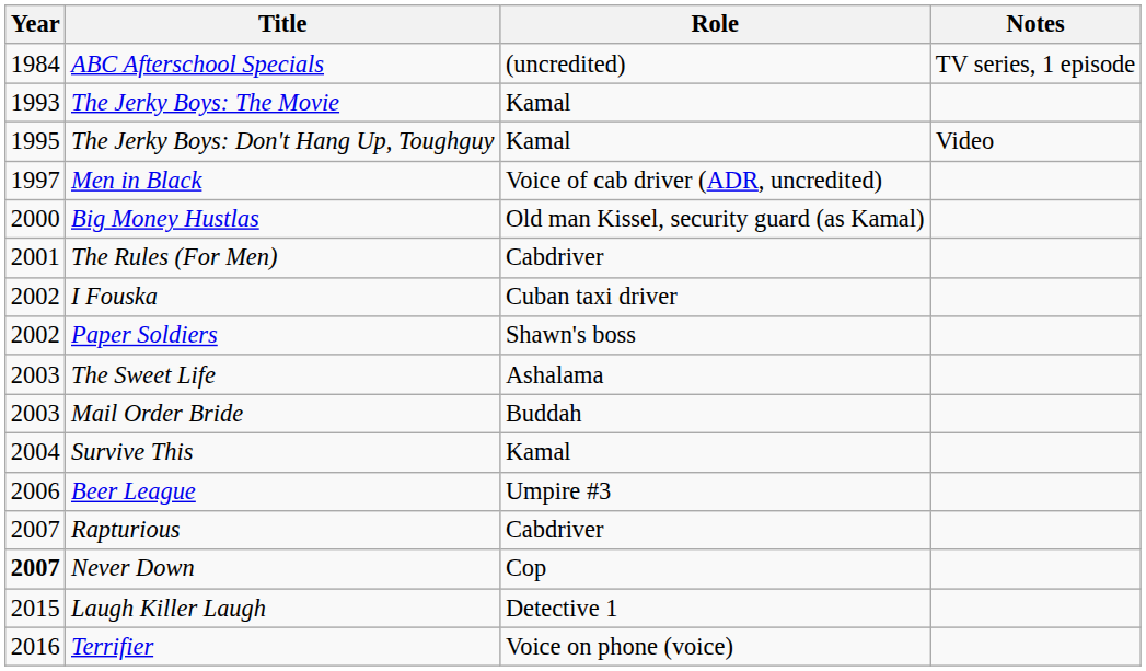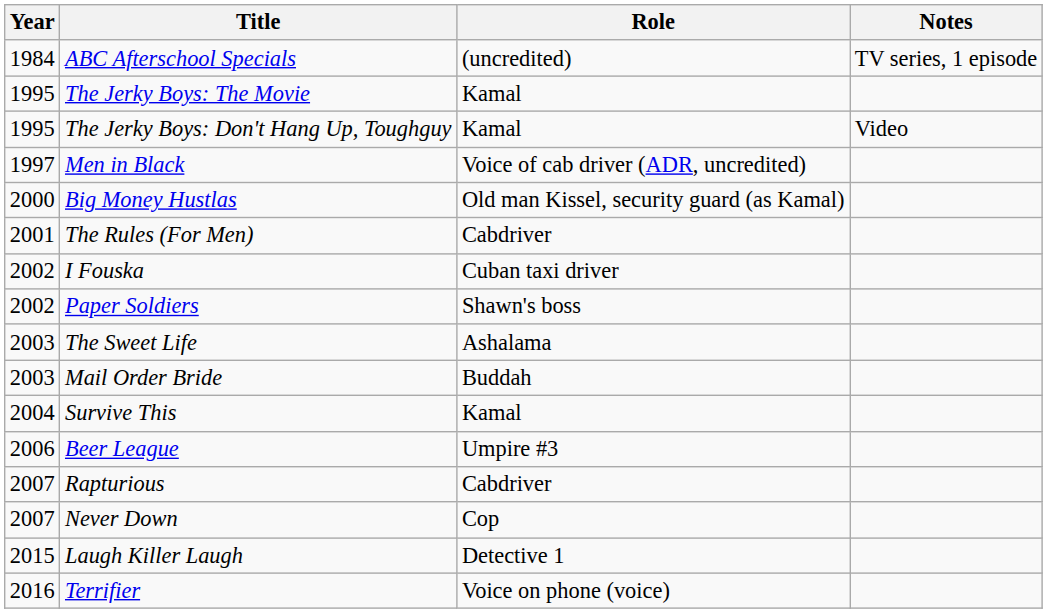 <table class="wikitable sortable">
 <tr>
 <th>Year</th>
 <th>Title</th>
 <th>Role</th>
 <th>Notes</th>
 </tr>
 <tr>
 <td>1984</td>
 <td><em><a href='#'>ABC Afterschool Specials</a></em></td>
 <td>(uncredited)</td>
 <td>TV series, 1 episode</td>
 </tr>
 <tr>
-<td>1993</td>
+<td>1995</td>
 <td><em><a href='#'>The Jerky Boys: The Movie</a></em></td>
 <td>Kamal</td>
 <td></td>
 </tr>
 <tr>
 <td>1995</td>
 <td><em>The Jerky Boys: Don't Hang Up, Toughguy</em></td>
 <td>Kamal</td>
 <td>Video</td>
 </tr>
 <tr>
 <td>1997</td>
 <td><em><a href='#'>Men in Black</a></em></td>
 <td>Voice of cab driver (<a href='#'>ADR</a>, uncredited)</td>
 <td></td>
 </tr>
 <tr>
 <td>2000</td>
 <td><em><a href='#'>Big Money Hustlas</a></em></td>
 <td>Old man Kissel, security guard (as Kamal)</td>
 <td></td>
 </tr>
 <tr>
 <td>2001</td>
 <td><em>The Rules (For Men)</em></td>
 <td>Cabdriver</td>
 <td></td>
 </tr>
 <tr>
 <td>2002</td>
 <td><em>I Fouska</em></td>
 <td>Cuban taxi driver</td>
 <td></td>
 </tr>
 <tr>
 <td>2002</td>
 <td><em><a href='#'>Paper Soldiers</a></em></td>
 <td>Shawn's boss</td>
 <td></td>
 </tr>
 <tr>
 <td>2003</td>
 <td><em>The Sweet Life</em></td>
 <td>Ashalama</td>
 <td></td>
 </tr>
 <tr>
 <td>2003</td>
 <td><em>Mail Order Bride</em></td>
 <td>Buddah</td>
 <td></td>
 </tr>
 <tr>
 <td>2004</td>
 <td><em>Survive This</em></td>
 <td>Kamal</td>
 <td></td>
 </tr>
 <tr>
 <td>2006</td>
 <td><em><a href='#'>Beer League</a></em></td>
 <td>Umpire #3</td>
 <td></td>
 </tr>
 <tr>
 <td>2007</td>
 <td><em>Rapturious</em></td>
 <td>Cabdriver</td>
 <td></td>
 </tr>
 <tr>
-<td><strong>2007</strong></td>
+<td>2007</td>
 <td><em>Never Down</em></td>
 <td>Cop</td>
 <td></td>
 </tr>
 <tr>
 <td>2015</td>
 <td><em>Laugh Killer Laugh</em></td>
 <td>Detective 1</td>
 <td></td>
 </tr>
 <tr>
 <td>2016</td>
 <td><em><a href='#'>Terrifier</a></em></td>
 <td>Voice on phone (voice)</td>
 <td></td>
 </tr>
 </table>
